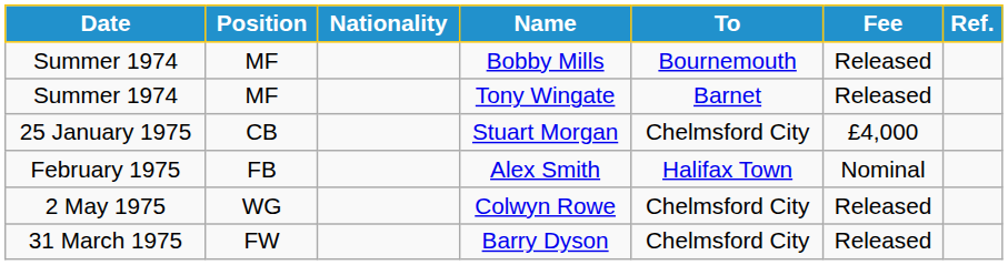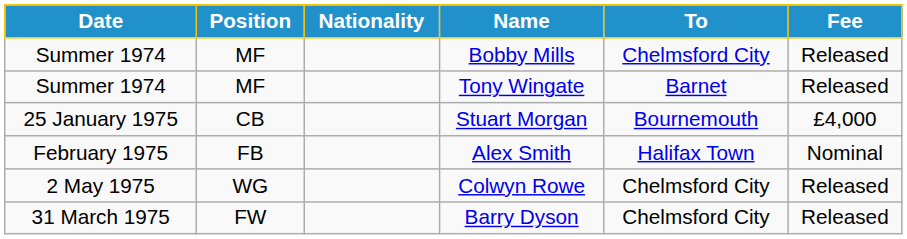 <table class="wikitable" style="text-align:center; font-size:90%; width:100%;">
 <tr>
 <th style="background:#2191CC; color:white; border:1px solid #F7C408; text-align:center;">Date</th>
 <th style="background:#2191CC; color:white; border:1px solid #F7C408; text-align:center;">Position</th>
 <th style="background:#2191CC; color:white; border:1px solid #F7C408; text-align:center;">Nationality</th>
 <th style="background:#2191CC; color:white; border:1px solid #F7C408; text-align:center;">Name</th>
 <th style="background:#2191CC; color:white; border:1px solid #F7C408; text-align:center;">To</th>
 <th style="background:#2191CC; color:white; border:1px solid #F7C408; text-align:center;">Fee</th>
-<th style="background:#2191CC; color:white; border:1px solid #F7C408; text-align:center;">Ref.</th>
 </tr>
 <tr>
 <td>Summer 1974</td>
 <td>MF</td>
 <td></td>
 <td><a href='#'>Bobby Mills</a></td>
-<td> <a href='#'>Bournemouth</a></td>
+<td> <a href='#'>Chelmsford City</a></td>
 <td>Released</td>
-<td></td>
 </tr>
 <tr>
 <td>Summer 1974</td>
 <td>MF</td>
 <td></td>
 <td><a href='#'>Tony Wingate</a></td>
 <td> <a href='#'>Barnet</a></td>
 <td>Released</td>
-<td></td>
 </tr>
 <tr>
 <td>25 January 1975</td>
 <td>CB</td>
 <td></td>
 <td><a href='#'>Stuart Morgan</a></td>
-<td> Chelmsford City</td>
+<td> <a href='#'>Bournemouth</a></td>
 <td>£4,000</td>
-<td></td>
 </tr>
 <tr>
 <td>February 1975</td>
 <td>FB</td>
 <td></td>
 <td><a href='#'>Alex Smith</a></td>
 <td> <a href='#'>Halifax Town</a></td>
 <td>Nominal</td>
-<td></td>
 </tr>
 <tr>
 <td>2 May 1975</td>
 <td>WG</td>
 <td></td>
 <td><a href='#'>Colwyn Rowe</a></td>
 <td> Chelmsford City</td>
 <td>Released</td>
-<td></td>
 </tr>
 <tr>
 <td>31 March 1975</td>
 <td>FW</td>
 <td></td>
 <td><a href='#'>Barry Dyson</a></td>
 <td> Chelmsford City</td>
 <td>Released</td>
-<td></td>
 </tr>
 </table>
